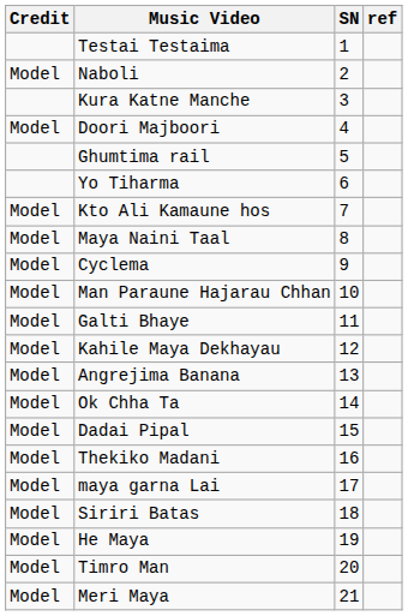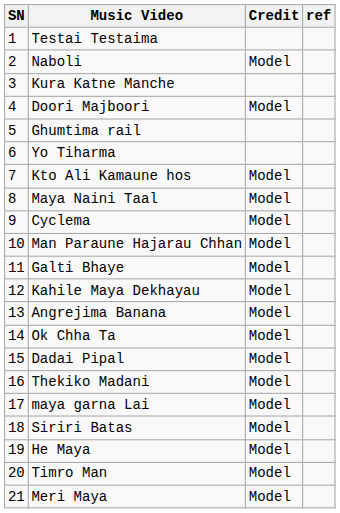 <table class="wikitable sortable">
 <tr>
+<th>SN</th>
+<th>Music Video</th>
 <th>Credit</th>
-<th>Music Video</th>
-<th>SN</th>
 <th>ref</th>
 </tr>
 <tr>
+<td>1</td>
+<td>Testai Testaima</td>
 <td></td>
-<td>Testai Testaima</td>
-<td>1</td>
 <td></td>
 </tr>
 <tr>
+<td>2</td>
+<td>Naboli</td>
 <td>Model</td>
-<td>Naboli</td>
-<td>2</td>
 <td></td>
 </tr>
 <tr>
+<td>3</td>
+<td>Kura Katne Manche</td>
 <td></td>
-<td>Kura Katne Manche</td>
-<td>3</td>
 <td></td>
 </tr>
 <tr>
+<td>4</td>
+<td>Doori Majboori</td>
 <td>Model</td>
-<td>Doori Majboori</td>
-<td>4</td>
 <td></td>
 </tr>
 <tr>
+<td>5</td>
+<td>Ghumtima rail</td>
 <td></td>
-<td>Ghumtima rail</td>
-<td>5</td>
 <td></td>
 </tr>
 <tr>
+<td>6</td>
+<td>Yo Tiharma</td>
 <td></td>
-<td>Yo Tiharma</td>
-<td>6</td>
 <td></td>
 </tr>
 <tr>
+<td>7</td>
+<td>Kto Ali Kamaune hos</td>
 <td>Model</td>
-<td>Kto Ali Kamaune hos</td>
-<td>7</td>
 <td></td>
 </tr>
 <tr>
+<td>8</td>
+<td>Maya Naini Taal</td>
 <td>Model</td>
-<td>Maya Naini Taal</td>
-<td>8</td>
 <td></td>
 </tr>
 <tr>
+<td>9</td>
+<td>Cyclema</td>
 <td>Model</td>
-<td>Cyclema</td>
-<td>9</td>
 <td></td>
 </tr>
 <tr>
+<td>10</td>
+<td>Man Paraune Hajarau Chhan</td>
 <td>Model</td>
-<td>Man Paraune Hajarau Chhan</td>
-<td>10</td>
 <td></td>
 </tr>
 <tr>
+<td>11</td>
+<td>Galti Bhaye</td>
 <td>Model</td>
-<td>Galti Bhaye</td>
-<td>11</td>
 <td></td>
 </tr>
 <tr>
+<td>12</td>
+<td>Kahile Maya Dekhayau</td>
 <td>Model</td>
-<td>Kahile Maya Dekhayau</td>
-<td>12</td>
 <td></td>
 </tr>
 <tr>
+<td>13</td>
+<td>Angrejima Banana</td>
 <td>Model</td>
-<td>Angrejima Banana</td>
-<td>13</td>
 <td></td>
 </tr>
 <tr>
+<td>14</td>
+<td>Ok Chha Ta</td>
 <td>Model</td>
-<td>Ok Chha Ta</td>
-<td>14</td>
 <td></td>
 </tr>
 <tr>
+<td>15</td>
+<td>Dadai Pipal</td>
 <td>Model</td>
-<td>Dadai Pipal</td>
-<td>15</td>
 <td></td>
 </tr>
 <tr>
+<td>16</td>
+<td>Thekiko Madani</td>
 <td>Model</td>
-<td>Thekiko Madani</td>
-<td>16</td>
 <td></td>
 </tr>
 <tr>
+<td>17</td>
+<td>maya garna Lai</td>
 <td>Model</td>
-<td>maya garna Lai</td>
-<td>17</td>
 <td></td>
 </tr>
 <tr>
+<td>18</td>
+<td>Siriri Batas</td>
 <td>Model</td>
-<td>Siriri Batas</td>
-<td>18</td>
 <td></td>
 </tr>
 <tr>
+<td>19</td>
+<td>He Maya</td>
 <td>Model</td>
-<td>He Maya</td>
-<td>19</td>
 <td></td>
 </tr>
 <tr>
+<td>20</td>
+<td>Timro Man</td>
 <td>Model</td>
-<td>Timro Man</td>
-<td>20</td>
 <td></td>
 </tr>
 <tr>
+<td>21</td>
+<td>Meri Maya</td>
 <td>Model</td>
-<td>Meri Maya</td>
-<td>21</td>
 <td></td>
 </tr>
 </table>
